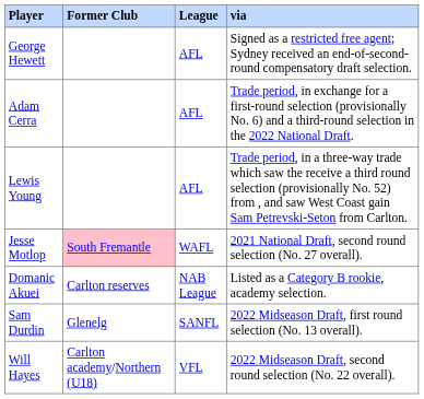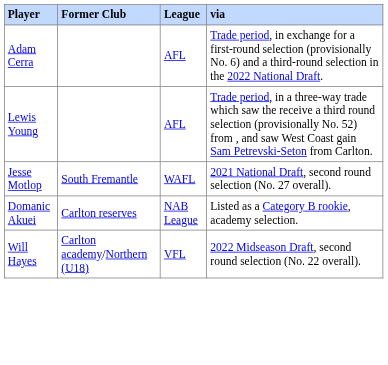 <table border="1" cellpadding="4" cellspacing="0"  style="text-align:left; font-size:95%; border-collapse:collapse; width:80%;">
 <tr style="background:#C1D8FF;">
 <th>Player</th>
 <th>Former Club</th>
 <th>League</th>
 <th>via</th>
-</tr>
-<tr>
-<td><a href='#'>George Hewett</a></td>
-<td></td>
-<td><a href='#'>AFL</a></td>
-<td>Signed as a <a href='#'>restricted free agent</a>; Sydney received an end-of-second-round compensatory draft selection.</td>
 </tr>
 <tr>
 <td><a href='#'>Adam Cerra</a></td>
 <td></td>
 <td><a href='#'>AFL</a></td>
 <td><a href='#'>Trade period</a>, in exchange for a first-round selection (provisionally No. 6) and a third-round selection in the <a href='#'>2022 National Draft</a>.</td>
 </tr>
 <tr>
 <td><a href='#'>Lewis Young</a></td>
 <td></td>
 <td><a href='#'>AFL</a></td>
 <td><a href='#'>Trade period</a>, in a three-way trade which saw the  receive a third round selection (provisionally No. 52) from , and saw West Coast gain <a href='#'>Sam Petrevski-Seton</a> from Carlton.</td>
 </tr>
 <tr>
 <td><a href='#'>Jesse Motlop</a></td>
-<td style="background: pink;"><a href='#'>South Fremantle</a></td>
+<td><a href='#'>South Fremantle</a></td>
 <td><a href='#'>WAFL</a></td>
 <td><a href='#'>2021 National Draft</a>, second round selection (No. 27 overall).</td>
 </tr>
 <tr>
 <td><a href='#'>Domanic Akuei</a></td>
 <td><a href='#'>Carlton reserves</a></td>
 <td><a href='#'>NAB League</a></td>
 <td>Listed as a <a href='#'>Category B rookie</a>, academy selection.</td>
 </tr>
 <tr>
-<td><a href='#'>Sam Durdin</a></td>
-<td><a href='#'>Glenelg</a></td>
-<td><a href='#'>SANFL</a></td>
-<td><a href='#'>2022 Midseason Draft</a>, first round selection (No. 13 overall).</td>
-</tr>
-<tr>
 <td><a href='#'>Will Hayes</a></td>
 <td><a href='#'>Carlton academy</a>/<a href='#'>Northern (U18)</a></td>
 <td><a href='#'>VFL</a></td>
 <td><a href='#'>2022 Midseason Draft</a>, second round selection (No. 22 overall).</td>
 </tr>
 </table>
